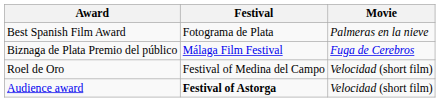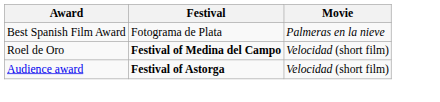 <table class="wikitable">
 <tr>
 <th>Award</th>
 <th>Festival</th>
 <th>Movie</th>
 </tr>
 <tr>
 <td>Best Spanish Film Award</td>
 <td>Fotograma de Plata</td>
 <td><em>Palmeras en la nieve</em></td>
 </tr>
 <tr>
-<td>Biznaga de Plata Premio del público</td>
-<td><a href='#'>Málaga Film Festival</a></td>
-<td><em><a href='#'>Fuga de Cerebros</a></em></td>
-</tr>
-<tr>
 <td>Roel de Oro</td>
-<td>Festival of Medina del Campo</td>
+<td><strong>Festival of Medina del Campo</strong></td>
 <td><em>Velocidad</em> (short film)</td>
 </tr>
 <tr>
 <td><a href='#'>Audience award</a></td>
 <td><strong>Festival of Astorga</strong></td>
 <td><em>Velocidad</em> (short film)</td>
 </tr>
 </table>
